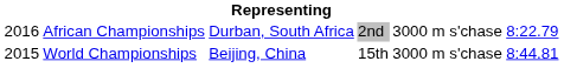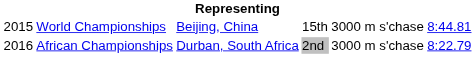 <table>
 <tr>
 <th colspan="6">Representing </th>
+</tr>
+<tr>
+<td>2015</td>
+<td><a href='#'>World Championships</a></td>
+<td><a href='#'>Beijing, China</a></td>
+<td>15th</td>
+<td>3000 m s'chase</td>
+<td><a href='#'>8:44.81</a></td>
 </tr>
 <tr>
 <td>2016</td>
 <td><a href='#'>African Championships</a></td>
 <td><a href='#'>Durban, South Africa</a></td>
 <td bgcolor=silver>2nd</td>
 <td>3000 m s'chase</td>
 <td><a href='#'>8:22.79</a></td>
 </tr>
-<tr>
-<td>2015</td>
-<td><a href='#'>World Championships</a></td>
-<td><a href='#'>Beijing, China</a></td>
-<td>15th</td>
-<td>3000 m s'chase</td>
-<td><a href='#'>8:44.81</a></td>
-</tr>
 </table>
